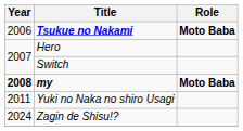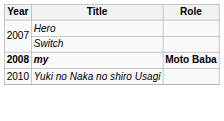 <table class="wikitable">
 <tr>
 <th>Year</th>
 <th>Title</th>
 <th>Role</th>
-</tr>
-<tr>
-<td>2006</td>
-<td><strong><em><a href='#'>Tsukue no Nakami</a></em></strong></td>
-<td><strong>Moto Baba</strong></td>
 </tr>
 <tr>
 <td rowspan="2">2007</td>
 <td><em>Hero</em></td>
 <td></td>
 </tr>
 <tr>
 <td><em>Switch</em></td>
 <td></td>
 </tr>
 <tr>
 <td><strong>2008</strong></td>
 <td><strong><em>my</em></strong></td>
 <td><strong>Moto Baba</strong></td>
 </tr>
 <tr>
-<td>2011</td>
+<td>2010</td>
 <td><em>Yuki no Naka no shiro Usagi</em></td>
-<td></td>
-</tr>
-<tr>
-<td>2024</td>
-<td><em>Zagin de Shisu!?</em></td>
 <td></td>
 </tr>
 <tr>
 </tr>
 </table>
